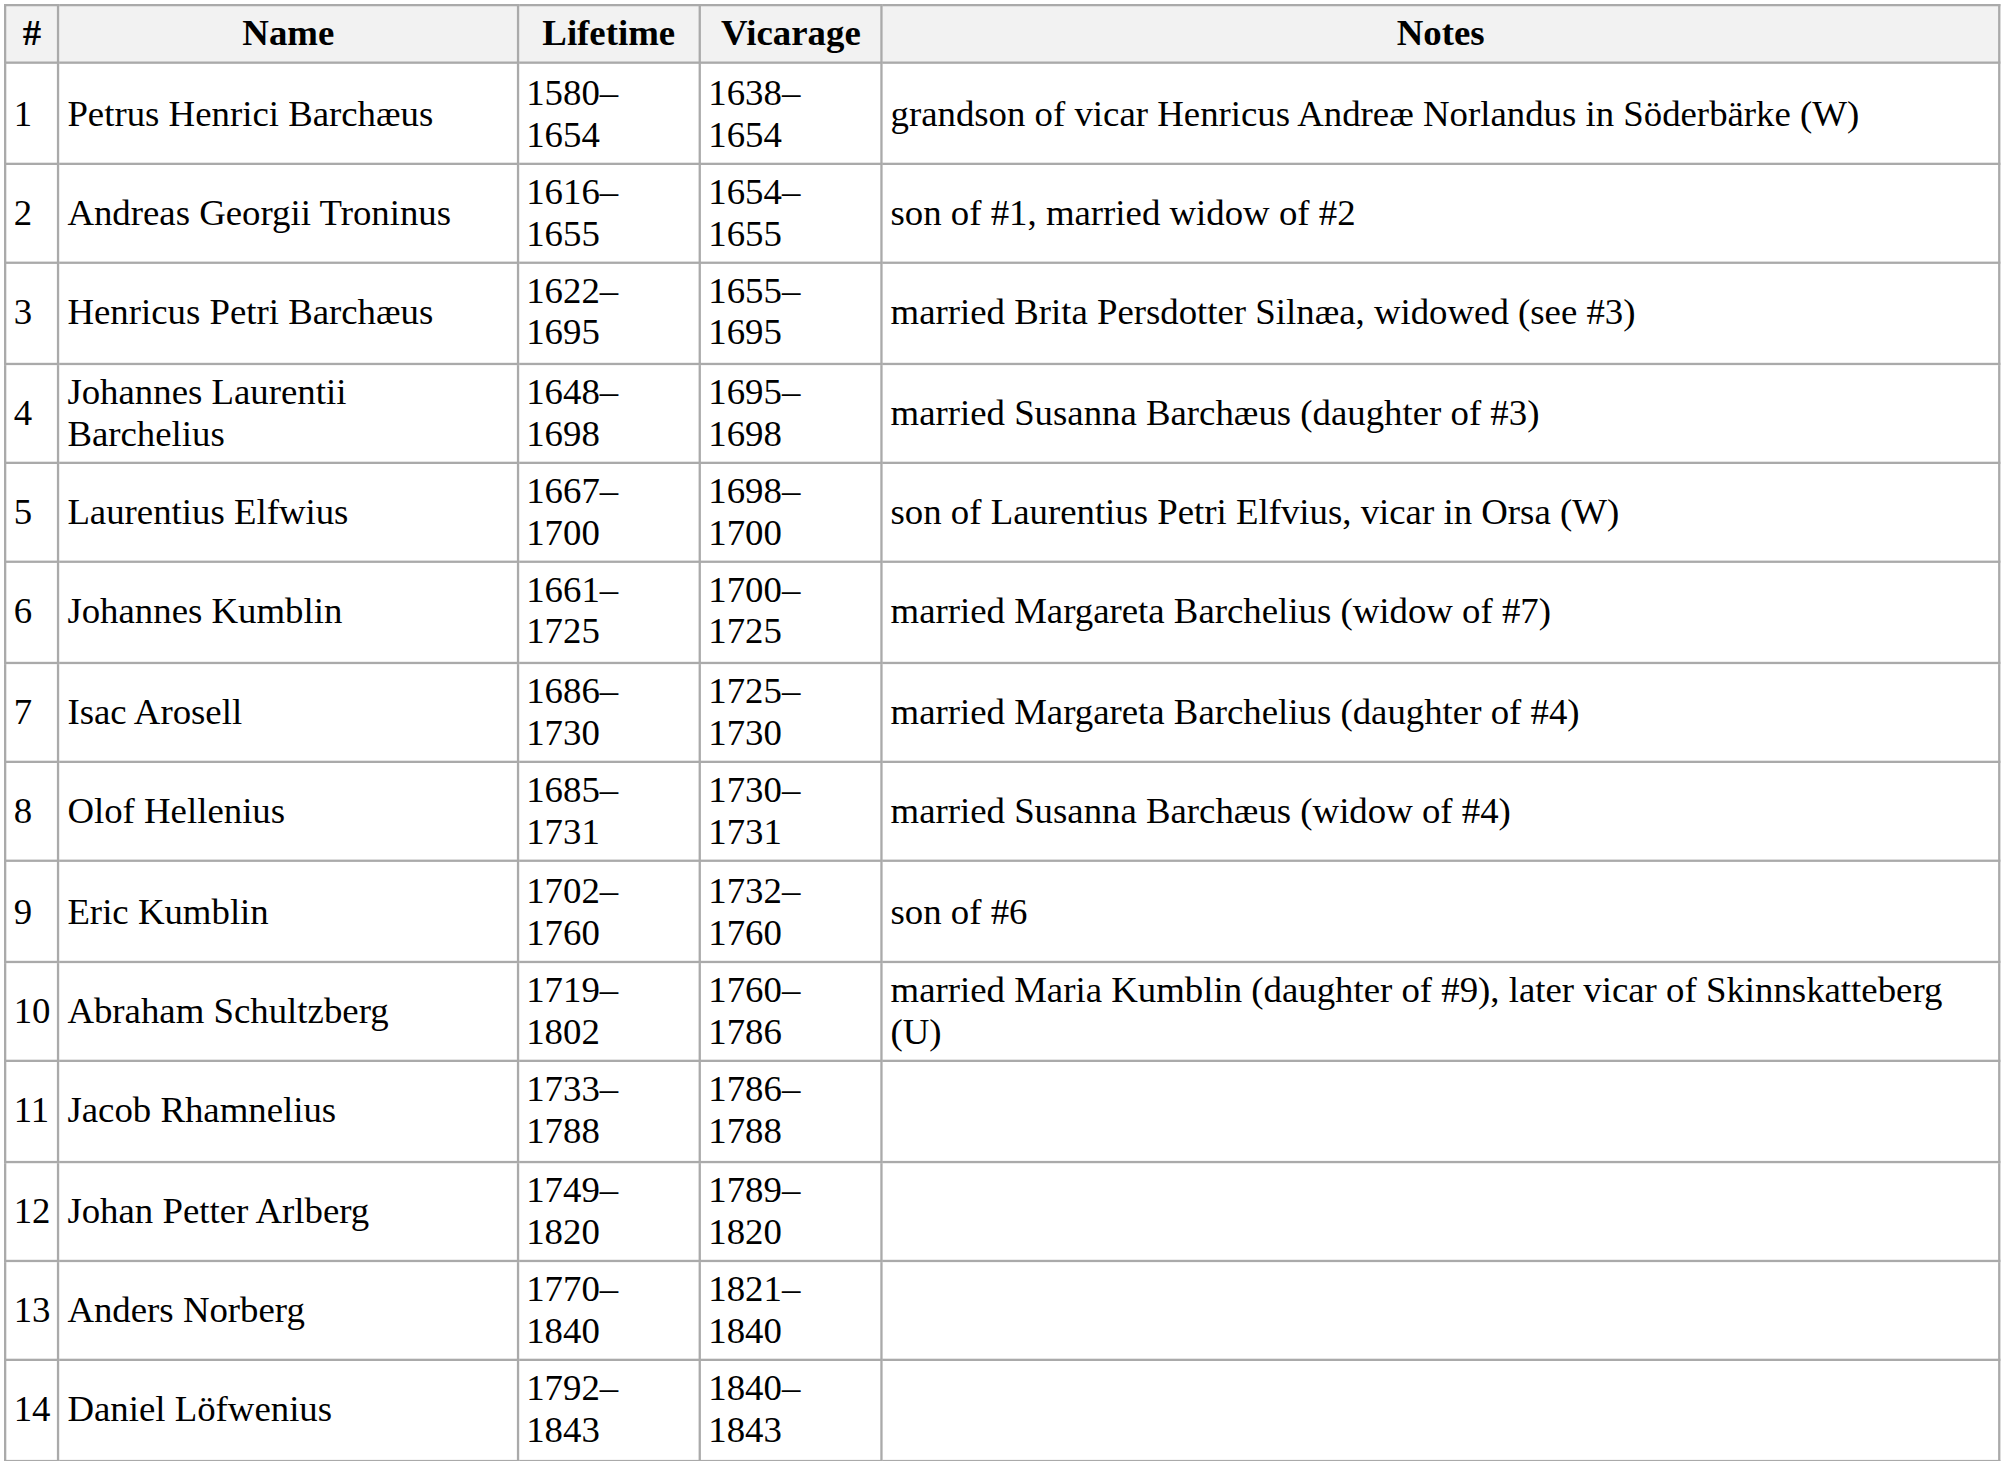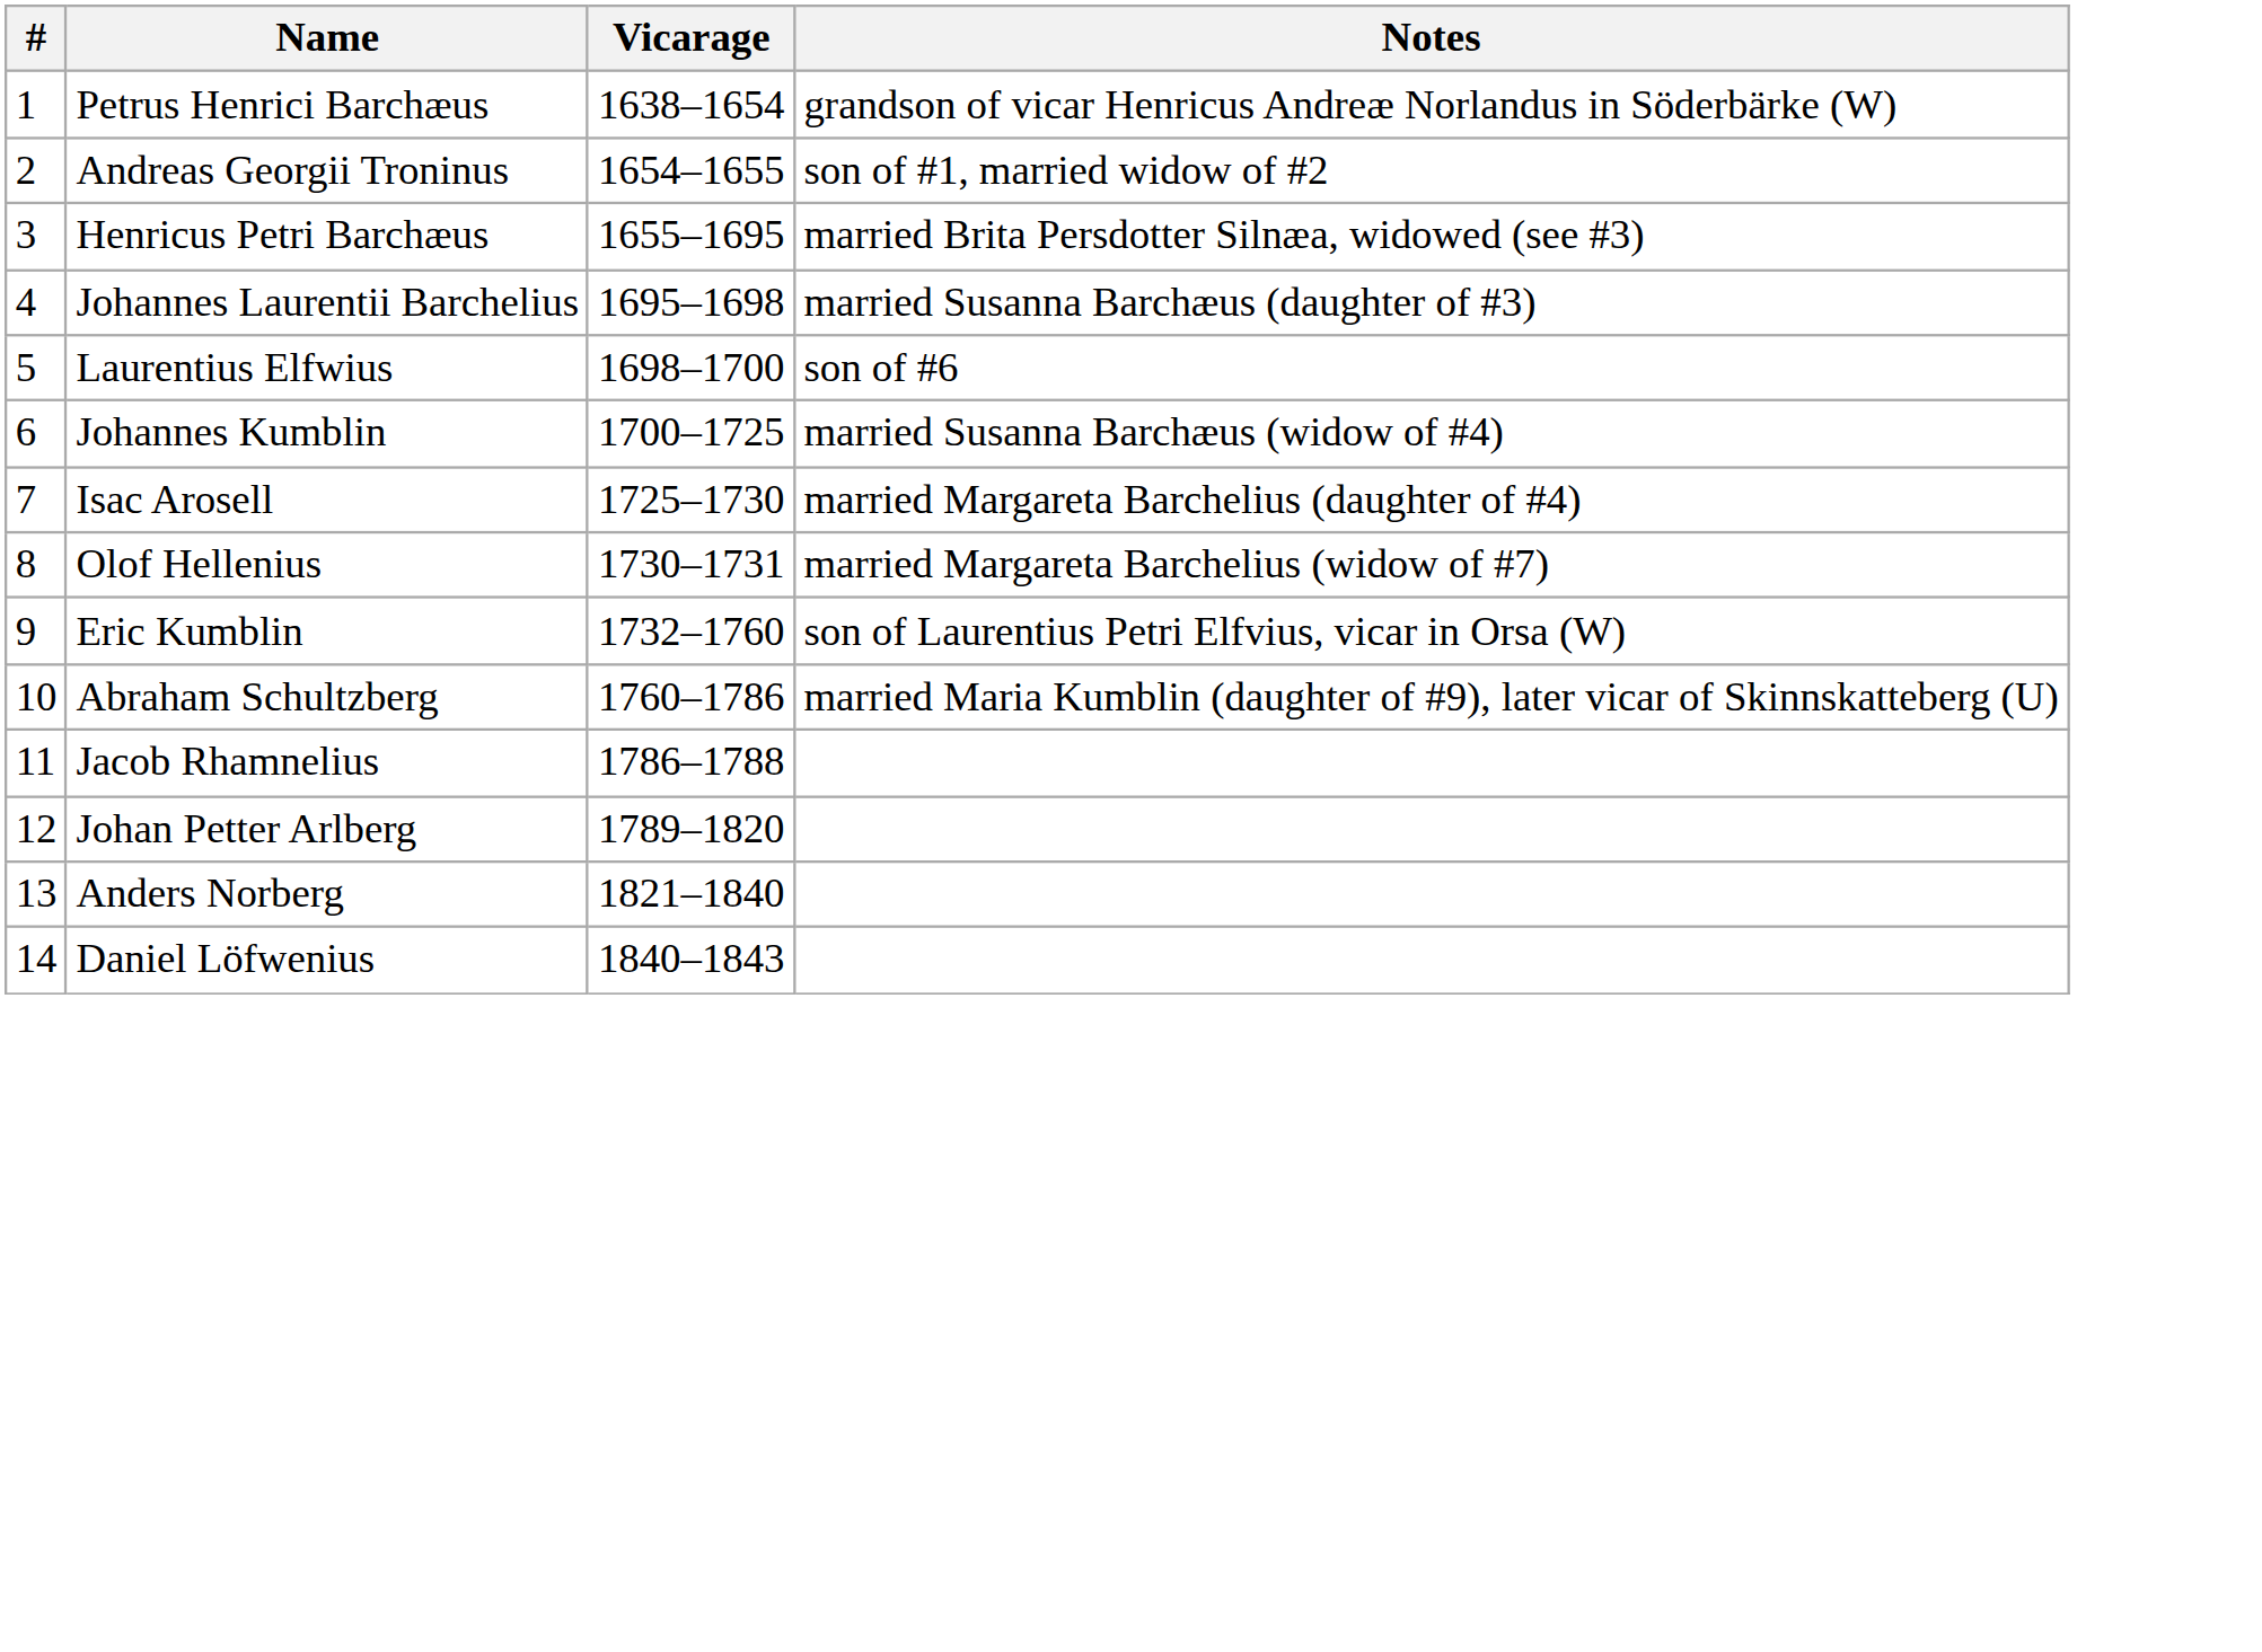 <table class="wikitable" style="background-color:white">
 <tr>
 <th>#</th>
 <th>Name</th>
-<th>Lifetime</th>
 <th>Vicarage</th>
 <th>Notes</th>
 </tr>
 <tr>
 <td>1</td>
 <td>Petrus Henrici Barchæus</td>
-<td> 1580–1654</td>
 <td>1638–1654</td>
 <td>grandson of vicar Henricus Andreæ Norlandus in Söderbärke (W)</td>
 </tr>
 <tr>
 <td>2</td>
 <td>Andreas Georgii Troninus</td>
-<td> 1616–1655</td>
 <td>1654–1655</td>
 <td>son of #1, married widow of #2</td>
 </tr>
 <tr>
 <td>3</td>
 <td>Henricus Petri Barchæus</td>
-<td>1622–1695</td>
 <td>1655–1695</td>
 <td>married Brita Persdotter Silnæa, widowed (see #3)</td>
 </tr>
 <tr>
 <td>4</td>
 <td>Johannes Laurentii Barchelius</td>
-<td>1648–1698</td>
 <td>1695–1698</td>
 <td>married Susanna Barchæus (daughter of #3)</td>
 </tr>
 <tr>
 <td>5</td>
 <td>Laurentius Elfwius</td>
-<td>1667–1700</td>
 <td>1698–1700</td>
-<td>son of Laurentius Petri Elfvius, vicar in Orsa (W)</td>
+<td>son of #6</td>
 </tr>
 <tr>
 <td>6</td>
 <td>Johannes Kumblin</td>
-<td>1661–1725</td>
 <td>1700–1725</td>
-<td>married Margareta Barchelius (widow of #7)</td>
+<td>married Susanna Barchæus (widow of #4)</td>
 </tr>
 <tr>
 <td>7</td>
 <td>Isac Arosell</td>
-<td>1686–1730</td>
 <td>1725–1730</td>
 <td>married Margareta Barchelius (daughter of #4)</td>
 </tr>
 <tr>
 <td>8</td>
 <td>Olof Hellenius</td>
-<td>1685–1731</td>
 <td>1730–1731</td>
-<td>married Susanna Barchæus (widow of #4)</td>
+<td>married Margareta Barchelius (widow of #7)</td>
 </tr>
 <tr>
 <td>9</td>
 <td>Eric Kumblin</td>
-<td>1702–1760</td>
 <td>1732–1760</td>
-<td>son of #6</td>
+<td>son of Laurentius Petri Elfvius, vicar in Orsa (W)</td>
 </tr>
 <tr>
 <td>10</td>
 <td>Abraham Schultzberg</td>
-<td>1719–1802</td>
 <td>1760–1786</td>
 <td>married Maria Kumblin (daughter of #9), later vicar of Skinnskatteberg (U)</td>
 </tr>
 <tr>
 <td>11</td>
 <td>Jacob Rhamnelius</td>
-<td>1733–1788</td>
 <td>1786–1788</td>
 <td></td>
 </tr>
 <tr>
 <td>12</td>
 <td>Johan Petter Arlberg</td>
-<td>1749–1820</td>
 <td>1789–1820</td>
 <td></td>
 </tr>
 <tr>
 <td>13</td>
 <td>Anders Norberg</td>
-<td>1770–1840</td>
 <td>1821–1840</td>
 <td></td>
 </tr>
 <tr>
 <td>14</td>
 <td>Daniel Löfwenius</td>
-<td>1792–1843</td>
 <td>1840–1843</td>
 <td></td>
 </tr>
 </table>
